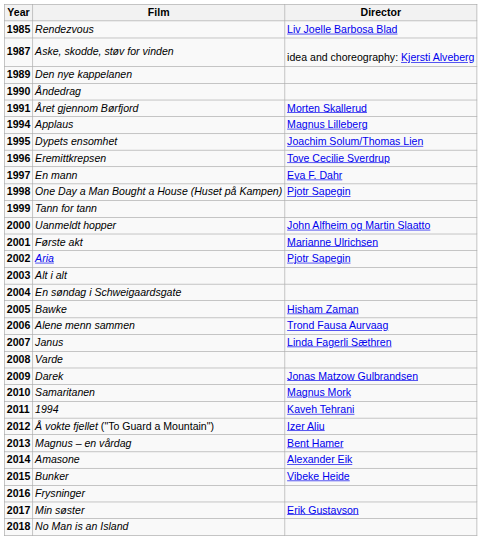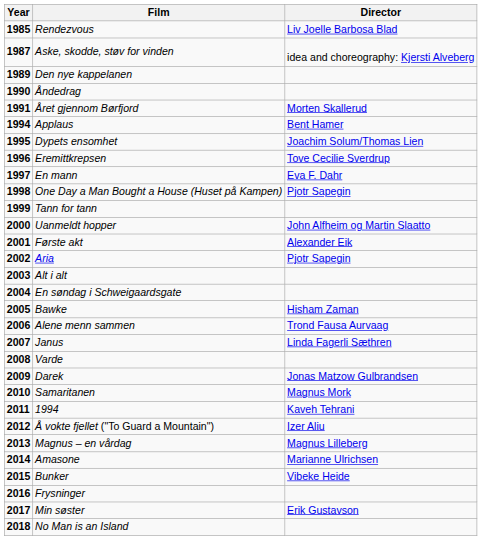 <table class="wikitable">
 <tr style="background:#EFEFEF">
 <th>Year</th>
 <th>Film</th>
 <th>Director</th>
 </tr>
 <tr>
 <td><strong>1985</strong></td>
 <td><em>Rendezvous</em></td>
 <td><a href='#'>Liv Joelle Barbosa Blad</a></td>
 </tr>
 <tr>
 <td><strong>1987</strong></td>
 <td><em>Aske, skodde, støv for vinden</em></td>
 <td><br>idea and choreography: <a href='#'>Kjersti Alveberg</a></td>
 </tr>
 <tr>
 <td><strong>1989</strong></td>
 <td><em>Den nye kappelanen</em></td>
 <td></td>
 </tr>
 <tr>
 <td><strong>1990</strong></td>
 <td><em>Åndedrag</em></td>
 <td></td>
 </tr>
 <tr>
 <td><strong>1991</strong></td>
 <td><em>Året gjennom Børfjord</em></td>
 <td><a href='#'>Morten Skallerud</a></td>
 </tr>
 <tr>
 <td><strong>1994</strong></td>
 <td><em>Applaus</em></td>
-<td><a href='#'>Magnus Lilleberg</a></td>
+<td><a href='#'>Bent Hamer</a></td>
 </tr>
 <tr>
 <td><strong>1995</strong></td>
 <td><em>Dypets ensomhet</em></td>
 <td><a href='#'>Joachim Solum/Thomas Lien</a></td>
 </tr>
 <tr>
 <td><strong>1996</strong></td>
 <td><em>Eremittkrepsen</em></td>
 <td><a href='#'>Tove Cecilie Sverdrup</a></td>
 </tr>
 <tr>
 <td><strong>1997</strong></td>
 <td><em>En mann</em></td>
 <td><a href='#'>Eva F. Dahr</a></td>
 </tr>
 <tr>
 <td><strong>1998</strong></td>
 <td><em>One Day a Man Bought a House (Huset på Kampen)</em></td>
 <td><a href='#'>Pjotr Sapegin</a></td>
 </tr>
 <tr>
 <td><strong>1999</strong></td>
 <td><em>Tann for tann</em></td>
 <td></td>
 </tr>
 <tr>
 <td><strong>2000</strong></td>
 <td><em>Uanmeldt hopper</em></td>
 <td><a href='#'>John Alfheim og Martin Slaatto</a></td>
 </tr>
 <tr>
 <td><strong>2001</strong></td>
 <td><em>Første akt</em></td>
-<td><a href='#'>Marianne Ulrichsen</a></td>
+<td><a href='#'>Alexander Eik</a></td>
 </tr>
 <tr>
 <td><strong>2002</strong></td>
 <td><em><a href='#'>Aria</a></em></td>
 <td><a href='#'>Pjotr Sapegin</a></td>
 </tr>
 <tr>
 <td><strong>2003</strong></td>
 <td><em>Alt i alt</em></td>
 <td></td>
 </tr>
 <tr>
 <td><strong>2004</strong></td>
 <td><em>En søndag i Schweigaardsgate</em></td>
 <td></td>
 </tr>
 <tr>
 <td><strong>2005</strong></td>
 <td><em>Bawke</em></td>
 <td><a href='#'>Hisham Zaman</a></td>
 </tr>
 <tr>
 <td><strong>2006</strong></td>
 <td><em>Alene menn sammen</em></td>
 <td><a href='#'>Trond Fausa Aurvaag</a></td>
 </tr>
 <tr>
 <td><strong>2007</strong></td>
 <td><em>Janus</em></td>
 <td><a href='#'>Linda Fagerli Sæthren</a></td>
 </tr>
 <tr>
 <td><strong>2008</strong></td>
 <td><em>Varde</em></td>
 <td></td>
 </tr>
 <tr>
 <td><strong>2009</strong></td>
 <td><em>Darek</em></td>
 <td><a href='#'>Jonas Matzow Gulbrandsen</a></td>
 </tr>
 <tr>
 <td><strong>2010</strong></td>
 <td><em>Samaritanen</em></td>
 <td><a href='#'>Magnus Mork</a></td>
 </tr>
 <tr>
 <td><strong>2011</strong></td>
 <td><em>1994</em></td>
 <td><a href='#'>Kaveh Tehrani</a></td>
 </tr>
 <tr>
 <td><strong>2012</strong></td>
 <td><em>Å vokte fjellet</em> ("To Guard a Mountain")</td>
 <td><a href='#'>Izer Aliu</a></td>
 </tr>
 <tr>
 <td><strong>2013</strong></td>
 <td><em>Magnus – en vårdag</em></td>
-<td><a href='#'>Bent Hamer</a></td>
+<td><a href='#'>Magnus Lilleberg</a></td>
 </tr>
 <tr>
 <td><strong>2014</strong></td>
 <td><em>Amasone</em></td>
-<td><a href='#'>Alexander Eik</a></td>
+<td><a href='#'>Marianne Ulrichsen</a></td>
 </tr>
 <tr>
 <td><strong>2015</strong></td>
 <td><em>Bunker</em></td>
 <td><a href='#'>Vibeke Heide</a></td>
 </tr>
 <tr>
 <td><strong>2016</strong></td>
 <td><em>Frysninger</em></td>
 <td></td>
 </tr>
 <tr>
 <td><strong>2017</strong></td>
 <td><em>Min søster</em></td>
 <td><a href='#'>Erik Gustavson</a></td>
 </tr>
 <tr>
 <td><strong>2018</strong></td>
 <td><em>No Man is an Island</em></td>
 <td></td>
 </tr>
 </table>
